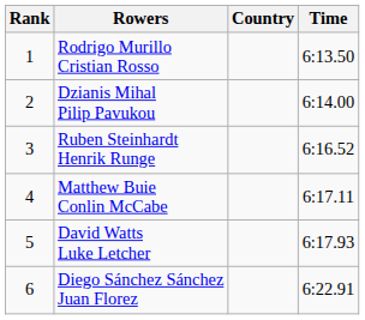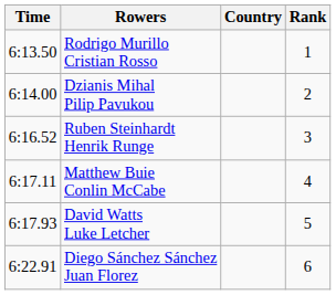 <table class="wikitable" style="text-align:center">
 <tr>
-<th>Rank</th>
+<th>Time</th>
 <th>Rowers</th>
 <th>Country</th>
-<th>Time</th>
+<th>Rank</th>
 </tr>
 <tr>
-<td>1</td>
+<td>6:13.50</td>
 <td align="left"><a href='#'>Rodrigo Murillo</a><br><a href='#'>Cristian Rosso</a></td>
 <td align="left"></td>
-<td>6:13.50</td>
+<td>1</td>
 </tr>
 <tr>
-<td>2</td>
+<td>6:14.00</td>
 <td align="left"><a href='#'>Dzianis Mihal</a><br><a href='#'>Pilip Pavukou</a></td>
 <td align="left"></td>
-<td>6:14.00</td>
+<td>2</td>
 </tr>
 <tr>
-<td>3</td>
+<td>6:16.52</td>
 <td align="left"><a href='#'>Ruben Steinhardt</a><br><a href='#'>Henrik Runge</a></td>
 <td align="left"></td>
-<td>6:16.52</td>
+<td>3</td>
 </tr>
 <tr>
-<td>4</td>
+<td>6:17.11</td>
 <td align="left"><a href='#'>Matthew Buie</a><br><a href='#'>Conlin McCabe</a></td>
 <td align="left"></td>
-<td>6:17.11</td>
+<td>4</td>
 </tr>
 <tr>
-<td>5</td>
+<td>6:17.93</td>
 <td align="left"><a href='#'>David Watts</a><br><a href='#'>Luke Letcher</a></td>
 <td align="left"></td>
-<td>6:17.93</td>
+<td>5</td>
 </tr>
 <tr>
-<td>6</td>
+<td>6:22.91</td>
 <td align="left"><a href='#'>Diego Sánchez Sánchez</a><br><a href='#'>Juan Florez</a></td>
 <td align="left"></td>
-<td>6:22.91</td>
+<td>6</td>
 </tr>
 </table>
